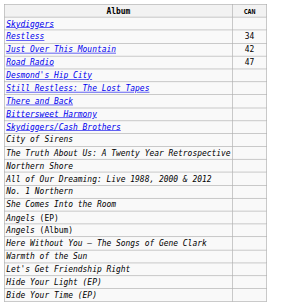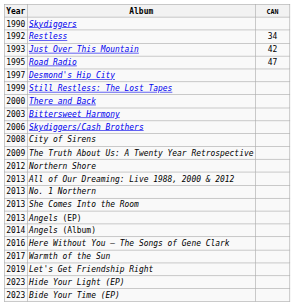 <table class="wikitable">
 <tr>
+<th>Year</th>
 <th>Album</th>
 <th width="50"><small>CAN</small></th>
 </tr>
 <tr>
+<td>1990</td>
 <td><em><a href='#'>Skydiggers</a></em></td>
 <td></td>
 </tr>
 <tr>
+<td>1992</td>
 <td><em><a href='#'>Restless</a></em></td>
 <td align="center">34</td>
 </tr>
 <tr>
+<td>1993</td>
 <td><em><a href='#'>Just Over This Mountain</a></em></td>
 <td align="center">42</td>
 </tr>
 <tr>
+<td>1995</td>
 <td><em><a href='#'>Road Radio</a></em></td>
 <td align="center">47</td>
 </tr>
 <tr>
+<td>1997</td>
 <td><em><a href='#'>Desmond's Hip City</a></em></td>
 <td></td>
 </tr>
 <tr>
+<td>1999</td>
 <td><em><a href='#'>Still Restless: The Lost Tapes</a></em></td>
 <td></td>
 </tr>
 <tr>
+<td>2000</td>
 <td><em><a href='#'>There and Back</a></em></td>
 <td></td>
 </tr>
 <tr>
+<td>2003</td>
 <td><em><a href='#'>Bittersweet Harmony</a></em></td>
 <td></td>
 </tr>
 <tr>
+<td>2006</td>
 <td><em><a href='#'>Skydiggers/Cash Brothers</a></em></td>
 <td></td>
 </tr>
 <tr>
+<td>2008</td>
 <td><em>City of Sirens</em></td>
 <td></td>
 </tr>
 <tr>
+<td>2009</td>
 <td><em>The Truth About Us: A Twenty Year Retrospective</em></td>
 <td></td>
 </tr>
 <tr>
+<td>2012</td>
 <td><em>Northern Shore</em></td>
 <td></td>
 </tr>
 <tr>
+<td>2013</td>
 <td><em>All of Our Dreaming: Live 1988, 2000 & 2012</em></td>
 <td></td>
 </tr>
 <tr>
+<td>2013</td>
 <td><em>No. 1 Northern</em></td>
 <td></td>
 </tr>
 <tr>
+<td>2013</td>
 <td><em>She Comes Into the Room</em></td>
 <td></td>
 </tr>
 <tr>
+<td>2013</td>
 <td><em>Angels</em> (EP)</td>
 <td></td>
 </tr>
 <tr>
+<td>2014</td>
 <td><em>Angels</em> (Album)</td>
 <td></td>
 </tr>
 <tr>
+<td>2016</td>
 <td><em>Here Without You – The Songs of Gene Clark</em></td>
 <td></td>
 </tr>
 <tr>
+<td>2017</td>
 <td><em>Warmth of the Sun</em></td>
 <td></td>
 </tr>
 <tr>
+<td>2019</td>
 <td><em>Let's Get Friendship Right</em> </td>
 <td></td>
 </tr>
 <tr>
+<td>2023</td>
 <td><em>Hide Your Light (EP)</em></td>
 <td></td>
 </tr>
 <tr>
+<td>2023</td>
 <td><em>Bide Your Time (EP)</em></td>
 <td></td>
 </tr>
 </table>
